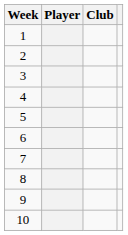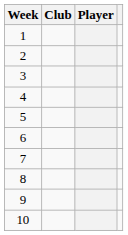 <table class="wikitable plainrowheaders sortable" style=text-align:center>
 <tr>
 <th>Week</th>
+<th>Club</th>
 <th>Player</th>
-<th>Club</th>
 <th class=unsortable></th>
 </tr>
 <tr>
 <td>1</td>
+<td align=left></td>
 <th scope=row></th>
-<td align=left></td>
 <td></td>
 </tr>
 <tr>
 <td>2</td>
+<td align=left></td>
 <th scope=row></th>
-<td align=left></td>
 <td></td>
 </tr>
 <tr>
 <td>3</td>
+<td align=left></td>
 <th scope=row></th>
-<td align=left></td>
 <td></td>
 </tr>
 <tr>
 <td>4</td>
+<td align=left></td>
 <th scope=row></th>
-<td align=left></td>
 <td></td>
 </tr>
 <tr>
 <td>5</td>
+<td align=left></td>
 <th scope=row></th>
-<td align=left></td>
 <td></td>
 </tr>
 <tr>
 <td>6</td>
+<td align=left></td>
 <th scope=row></th>
-<td align=left></td>
 <td></td>
 </tr>
 <tr>
 <td>7</td>
+<td align=left></td>
 <th scope=row></th>
-<td align=left></td>
 <td></td>
 </tr>
 <tr>
 <td>8</td>
+<td align=left></td>
 <th scope=row></th>
-<td align=left></td>
 <td></td>
 </tr>
 <tr>
 <td>9</td>
+<td align=left></td>
 <th scope=row></th>
-<td align=left></td>
 <td></td>
 </tr>
 <tr>
 <td>10</td>
+<td align=left></td>
 <th scope=row></th>
-<td align=left></td>
 <td></td>
 </tr>
 </table>
